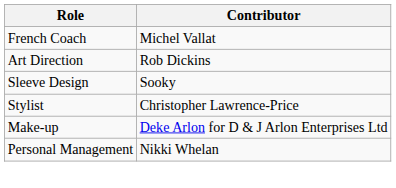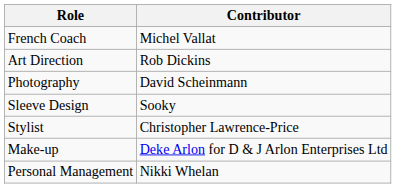 <table class="wikitable">
 <tr>
 <th>Role</th>
 <th>Contributor</th>
 </tr>
 <tr>
 <td>French Coach</td>
 <td>Michel Vallat</td>
 </tr>
 <tr>
 <td>Art Direction</td>
 <td>Rob Dickins</td>
+</tr>
+<tr>
+<td>Photography</td>
+<td>David Scheinmann</td>
 </tr>
 <tr>
 <td>Sleeve Design</td>
 <td>Sooky</td>
 </tr>
 <tr>
 <td>Stylist</td>
 <td>Christopher Lawrence-Price</td>
 </tr>
 <tr>
 <td>Make-up</td>
 <td><a href='#'>Deke Arlon</a> for D & J Arlon Enterprises Ltd</td>
 </tr>
 <tr>
 <td>Personal Management</td>
 <td>Nikki Whelan</td>
 </tr>
 </table>
